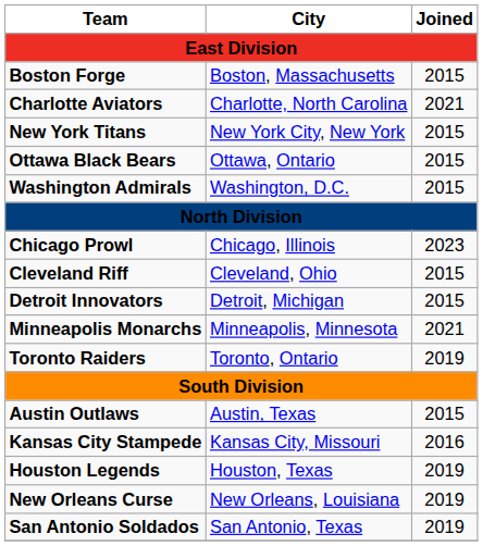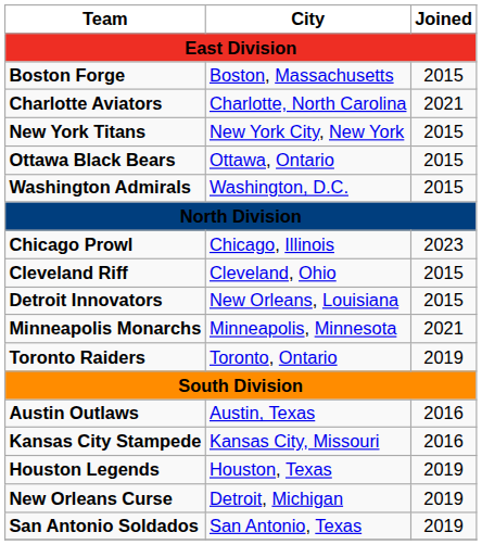 <table class="wikitable" style="text-align:left;font-size:90%;">
 <tr>
 <th style="background:white">Team</th>
 <th style="background:white">City</th>
 <th style="background:white">Joined</th>
 </tr>
 <tr>
 <th style="background:#EE2E24;" colspan="3"><span>East Division</span></th>
 </tr>
 <tr>
 <td><strong>Boston Forge</strong></td>
 <td><a href='#'>Boston</a>, <a href='#'>Massachusetts</a></td>
 <td align=center>2015</td>
 </tr>
 <tr>
 <td><strong>Charlotte Aviators</strong></td>
 <td><a href='#'>Charlotte, North Carolina</a></td>
 <td align=center>2021</td>
 </tr>
 <tr>
 <td><strong>New York Titans</strong></td>
 <td><a href='#'>New York City</a>, <a href='#'>New York</a></td>
 <td align=center>2015</td>
 </tr>
 <tr>
 <td><strong>Ottawa Black Bears</strong></td>
 <td><a href='#'>Ottawa</a>, <a href='#'>Ontario</a></td>
 <td align=center>2015</td>
 </tr>
 <tr>
 <td><strong>Washington Admirals</strong></td>
 <td><a href='#'>Washington, D.C.</a></td>
 <td align=center>2015</td>
 </tr>
 <tr>
 <th style="background:#003E7E;" colspan="3"><span>North Division</span></th>
 </tr>
 <tr>
 <td><strong>Chicago Prowl</strong></td>
 <td><a href='#'>Chicago</a>, <a href='#'>Illinois</a></td>
 <td align=center>2023</td>
 </tr>
 <tr>
 <td><strong>Cleveland Riff</strong></td>
 <td><a href='#'>Cleveland</a>, <a href='#'>Ohio</a></td>
 <td align=center>2015</td>
 </tr>
 <tr>
 <td><strong>Detroit Innovators</strong></td>
-<td><a href='#'>Detroit</a>, <a href='#'>Michigan</a></td>
+<td><a href='#'>New Orleans</a>, <a href='#'>Louisiana</a></td>
 <td align=center>2015</td>
 </tr>
 <tr>
 <td><strong>Minneapolis Monarchs</strong></td>
 <td><a href='#'>Minneapolis</a>, <a href='#'>Minnesota</a></td>
 <td align=center>2021</td>
 </tr>
 <tr>
 <td><strong>Toronto Raiders</strong></td>
 <td><a href='#'>Toronto</a>, <a href='#'>Ontario</a></td>
 <td align=center>2019</td>
 </tr>
 <tr>
 <th style="background:darkorange;" colspan="3"><span>South Division</span></th>
 </tr>
 <tr>
 <td><strong>Austin Outlaws</strong></td>
 <td><a href='#'>Austin, Texas</a></td>
-<td align=center>2015</td>
+<td align=center>2016</td>
 </tr>
 <tr>
 <td><strong>Kansas City Stampede</strong></td>
 <td><a href='#'>Kansas City, Missouri</a></td>
 <td align=center>2016</td>
 </tr>
 <tr>
 <td><strong>Houston Legends</strong></td>
 <td><a href='#'>Houston</a>, <a href='#'>Texas</a></td>
 <td align=center>2019</td>
 </tr>
 <tr>
 <td><strong>New Orleans Curse</strong></td>
-<td><a href='#'>New Orleans</a>, <a href='#'>Louisiana</a></td>
+<td><a href='#'>Detroit</a>, <a href='#'>Michigan</a></td>
 <td align=center>2019</td>
 </tr>
 <tr>
 <td><strong>San Antonio Soldados</strong></td>
 <td><a href='#'>San Antonio</a>, <a href='#'>Texas</a></td>
 <td align=center>2019</td>
 </tr>
 <tr>
 </tr>
 </table>
